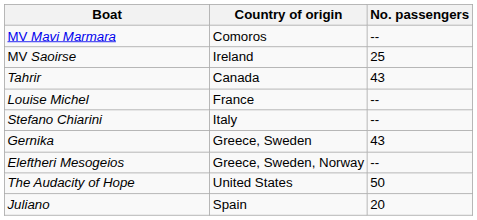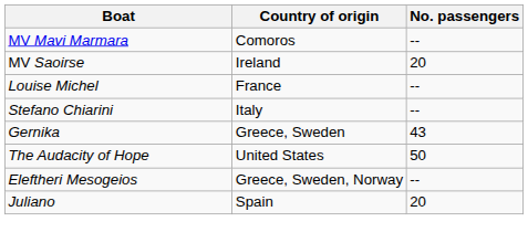 <table class="wikitable sortable" style="margin-left:left;margin-right:auto">
 <tr>
 <th style="width:15em;">Boat</th>
 <th>Country of origin</th>
 <th>No. passengers</th>
 </tr>
 <tr>
 <td><a href='#'>MV <em>Mavi Marmara</em></a></td>
 <td>Comoros</td>
 <td>--</td>
 </tr>
 <tr>
 <td>MV <em>Saoirse</em></td>
 <td>Ireland</td>
-<td>25</td>
-</tr>
-<tr>
-<td><em>Tahrir</em></td>
-<td>Canada</td>
-<td>43</td>
+<td>20</td>
 </tr>
 <tr>
 <td><em>Louise Michel</em></td>
 <td>France</td>
 <td>--</td>
 </tr>
 <tr>
 <td><em>Stefano Chiarini</em></td>
 <td>Italy</td>
 <td>--</td>
 </tr>
 <tr>
 <td><em>Gernika</em></td>
 <td>Greece, Sweden</td>
 <td>43</td>
 </tr>
 <tr>
+<td><em>The Audacity of Hope</em></td>
+<td>United States</td>
+<td>50</td>
+</tr>
+<tr>
 <td><em>Eleftheri Mesogeios</em></td>
 <td>Greece, Sweden, Norway</td>
 <td>--</td>
-</tr>
-<tr>
-<td><em>The Audacity of Hope</em></td>
-<td>United States</td>
-<td>50</td>
 </tr>
 <tr>
 <td><em>Juliano</em></td>
 <td>Spain</td>
 <td>20</td>
 </tr>
 </table>
